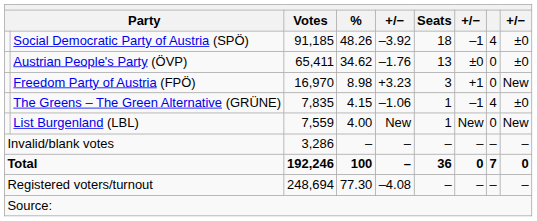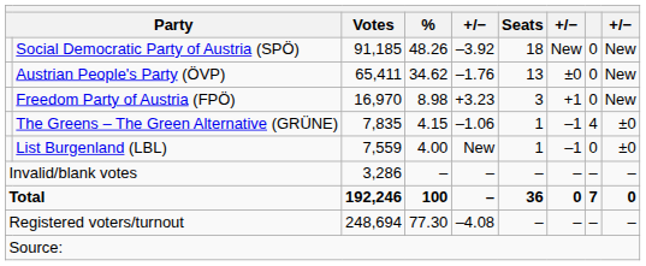 <table class=wikitable style=text-align:right>
 <tr>
 <th colspan="9"></th>
 </tr>
 <tr>
 <th colspan=2>Party</th>
 <th>Votes</th>
 <th>%</th>
 <th>+/−</th>
 <th>Seats</th>
 <th>+/−</th>
 <th></th>
 <th>+/−</th>
 </tr>
 <tr>
 <td bgcolor=></td>
 <td align=left><a href='#'>Social Democratic Party of Austria</a> (SPÖ)</td>
 <td>91,185</td>
 <td>48.26</td>
 <td>–3.92</td>
 <td>18</td>
-<td>–1</td>
-<td>4</td>
-<td>±0</td>
+<td>New</td>
+<td>0</td>
+<td>New</td>
 </tr>
 <tr>
 <td bgcolor=></td>
 <td align=left><a href='#'>Austrian People's Party</a> (ÖVP)</td>
 <td>65,411</td>
 <td>34.62</td>
 <td>–1.76</td>
 <td>13</td>
 <td>±0</td>
 <td>0</td>
-<td>±0</td>
+<td>New</td>
 </tr>
 <tr>
 <td bgcolor=></td>
 <td align=left><a href='#'>Freedom Party of Austria</a> (FPÖ)</td>
 <td>16,970</td>
 <td>8.98</td>
 <td>+3.23</td>
 <td>3</td>
 <td>+1</td>
 <td>0</td>
 <td>New</td>
 </tr>
 <tr>
 <td bgcolor=></td>
 <td align=left><a href='#'>The Greens – The Green Alternative</a> (GRÜNE)</td>
 <td>7,835</td>
 <td>4.15</td>
 <td>–1.06</td>
 <td>1</td>
 <td>–1</td>
 <td>4</td>
 <td>±0</td>
 </tr>
 <tr>
 <td bgcolor=></td>
 <td align=left><a href='#'>List Burgenland</a> (LBL)</td>
 <td>7,559</td>
 <td>4.00</td>
 <td>New</td>
 <td>1</td>
-<td>New</td>
+<td>–1</td>
 <td>0</td>
-<td>New</td>
+<td>±0</td>
 </tr>
 <tr>
 <td colspan=2 align=left>Invalid/blank votes</td>
 <td>3,286</td>
 <td>–</td>
 <td>–</td>
 <td>–</td>
 <td>–</td>
 <td>–</td>
 <td>–</td>
 </tr>
 <tr>
 <td colspan=2 align=left><strong>Total</strong></td>
 <td><strong>192,246</strong></td>
 <td><strong>100</strong></td>
 <td><strong>–</strong></td>
 <td><strong>36</strong></td>
 <td><strong>0</strong></td>
 <td><strong>7</strong></td>
 <td><strong>0</strong></td>
 </tr>
 <tr>
 <td align=left colspan=2>Registered voters/turnout</td>
 <td>248,694</td>
 <td>77.30</td>
 <td>–4.08</td>
 <td>–</td>
 <td>–</td>
 <td>–</td>
 <td>–</td>
 </tr>
 <tr>
 <td align=left colspan=9>Source: </td>
 </tr>
 </table>
